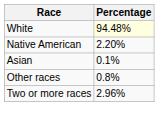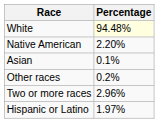 <table class="wikitable">
 <tr>
 <th>Race</th>
 <th>Percentage</th>
 </tr>
 <tr>
 <td>White</td>
 <td style="background: lightyellow;">94.48%</td>
 </tr>
 <tr>
 <td>Native American</td>
 <td>2.20%</td>
 </tr>
 <tr>
 <td>Asian</td>
 <td>0.1%</td>
 </tr>
 <tr>
 <td>Other races</td>
-<td>0.8%</td>
+<td>0.2%</td>
 </tr>
 <tr>
 <td>Two or more races</td>
 <td>2.96%</td>
 </tr>
+<tr>
+<td>Hispanic or Latino</td>
+<td>1.97%</td>
+</tr>
 </table>
